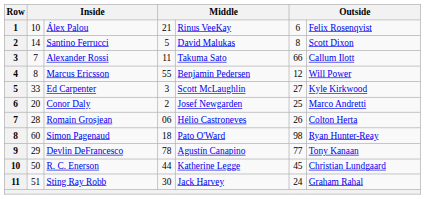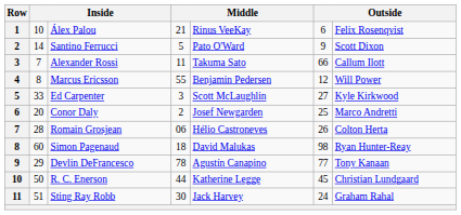 <table class="wikitable" style="font-size: 90%;">
 <tr>
 <th>Row</th>
 <th colspan=2 width="195">Inside</th>
 <th colspan=2 width="195">Middle</th>
 <th colspan=2 width="195">Outside</th>
 </tr>
 <tr>
 <th>1</th>
 <td align="center" width="20">10</td>
 <td> <a href='#'>Álex Palou</a></td>
 <td align="center" width="20">21</td>
 <td> <a href='#'>Rinus VeeKay</a></td>
 <td align="center" width="20">6</td>
 <td> <a href='#'>Felix Rosenqvist</a></td>
 </tr>
 <tr>
 <th>2</th>
 <td align="center" width="20">14</td>
 <td> <a href='#'>Santino Ferrucci</a></td>
 <td align="center" width="20">5</td>
-<td> <a href='#'>David Malukas</a></td>
-<td align="center" width="20">8</td>
+<td> <a href='#'>Pato O'Ward</a></td>
+<td align="center" width="20">9</td>
 <td> <a href='#'>Scott Dixon</a> </td>
 </tr>
 <tr>
 <th>3</th>
 <td align="center" width="20">7</td>
 <td> <a href='#'>Alexander Rossi</a> </td>
 <td align="center" width="20">11</td>
 <td> <a href='#'>Takuma Sato</a> </td>
 <td align="center" width="20">66</td>
 <td> <a href='#'>Callum Ilott</a></td>
 </tr>
 <tr>
 <th>4</th>
 <td align="center" width="20">8</td>
 <td> <a href='#'>Marcus Ericsson</a> </td>
 <td align="center" width="20">55</td>
 <td> <a href='#'>Benjamin Pedersen</a> </td>
 <td align="center" width="20">12</td>
 <td> <a href='#'>Will Power</a> </td>
 </tr>
 <tr>
 <th>5</th>
 <td align="center" width="20">33</td>
 <td> <a href='#'>Ed Carpenter</a></td>
 <td align="center" width="20">3</td>
 <td> <a href='#'>Scott McLaughlin</a></td>
 <td align="center" width="20">27</td>
 <td> <a href='#'>Kyle Kirkwood</a></td>
 </tr>
 <tr>
 <th>6</th>
 <td align="center" width="20">20</td>
 <td> <a href='#'>Conor Daly</a></td>
 <td align="center" width="20">2</td>
 <td> <a href='#'>Josef Newgarden</a></td>
 <td align="center" width="20">25</td>
 <td> <a href='#'>Marco Andretti</a></td>
 </tr>
 <tr>
 <th>7</th>
 <td align="center" width="20">28</td>
 <td> <a href='#'>Romain Grosjean</a></td>
 <td align="center" width="20">06</td>
 <td> <a href='#'>Hélio Castroneves</a> </td>
 <td align="center" width="20">26</td>
 <td> <a href='#'>Colton Herta</a></td>
 </tr>
 <tr>
 <th>8</th>
 <td align="center" width="20">60</td>
 <td> <a href='#'>Simon Pagenaud</a> </td>
 <td align="center" width="20">18</td>
-<td> <a href='#'>Pato O'Ward</a></td>
+<td> <a href='#'>David Malukas</a></td>
 <td align="center" width="20">98</td>
 <td> <a href='#'>Ryan Hunter-Reay</a> </td>
 </tr>
 <tr>
 <th>9</th>
 <td align="center" width="20">29</td>
 <td> <a href='#'>Devlin DeFrancesco</a></td>
 <td align="center" width="20">78</td>
 <td> <a href='#'>Agustín Canapino</a> </td>
 <td align="center" width="20">77</td>
 <td> <a href='#'>Tony Kanaan</a> </td>
 </tr>
 <tr>
 <th>10</th>
 <td align="center" width="20">50</td>
 <td> <a href='#'>R. C. Enerson</a> </td>
 <td align="center" width="20">44</td>
 <td> <a href='#'>Katherine Legge</a></td>
 <td align="center" width="20">45</td>
 <td> <a href='#'>Christian Lundgaard</a></td>
 </tr>
 <tr>
 <th>11</th>
 <td align="center" width="20">51</td>
 <td> <a href='#'>Sting Ray Robb</a> </td>
 <td align="center" width="20">30</td>
 <td> <a href='#'>Jack Harvey</a></td>
 <td align="center" width="20">24</td>
 <td> <a href='#'>Graham Rahal</a></td>
 </tr>
 <tr>
 <th colspan=7></th>
 </tr>
 </table>
